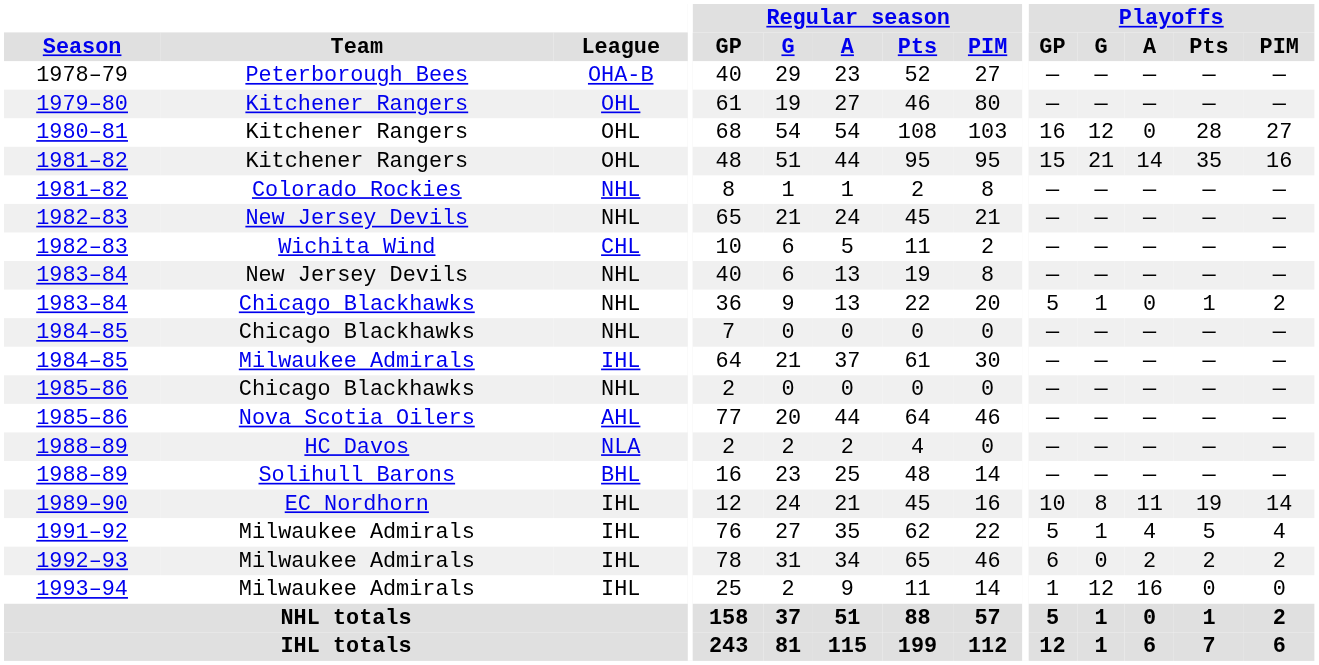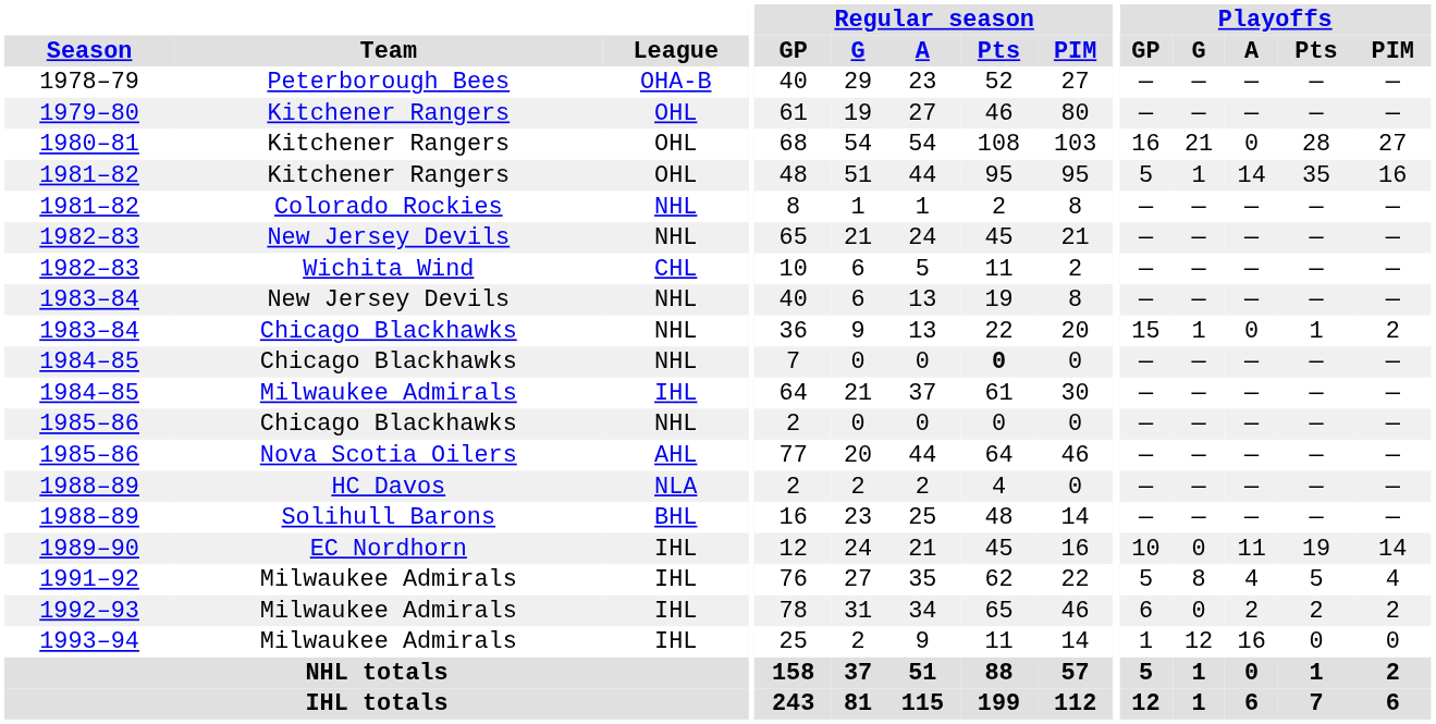 <table border="0" cellpadding="1" cellspacing="0" style="text-align:center; width:60em">
 <tr bgcolor="#e0e0e0">
 <th colspan="3" bgcolor="#ffffff"></th>
 <th rowspan="99" bgcolor="#ffffff"></th>
 <th colspan="5"><a href='#'>Regular season</a></th>
 <th rowspan="99" bgcolor="#ffffff"></th>
 <th colspan="5"><a href='#'>Playoffs</a></th>
 </tr>
 <tr bgcolor="#e0e0e0">
 <th><a href='#'>Season</a></th>
 <th>Team</th>
 <th>League</th>
 <th>GP</th>
 <th><a href='#'>G</a></th>
 <th><a href='#'>A</a></th>
 <th><a href='#'>Pts</a></th>
 <th><a href='#'>PIM</a></th>
 <th>GP</th>
 <th>G</th>
 <th>A</th>
 <th>Pts</th>
 <th>PIM</th>
 </tr>
 <tr>
 <td>1978–79</td>
 <td><a href='#'>Peterborough Bees</a></td>
 <td><a href='#'>OHA-B</a></td>
 <td>40</td>
 <td>29</td>
 <td>23</td>
 <td>52</td>
 <td>27</td>
 <td>—</td>
 <td>—</td>
 <td>—</td>
 <td>—</td>
 <td>—</td>
 </tr>
 <tr bgcolor="#f0f0f0">
 <td><a href='#'>1979–80</a></td>
 <td><a href='#'>Kitchener Rangers</a></td>
 <td><a href='#'>OHL</a></td>
 <td>61</td>
 <td>19</td>
 <td>27</td>
 <td>46</td>
 <td>80</td>
 <td>—</td>
 <td>—</td>
 <td>—</td>
 <td>—</td>
 <td>—</td>
 </tr>
 <tr>
 <td><a href='#'>1980–81</a></td>
 <td>Kitchener Rangers</td>
 <td>OHL</td>
 <td>68</td>
 <td>54</td>
 <td>54</td>
 <td>108</td>
 <td>103</td>
 <td>16</td>
-<td>12</td>
+<td>21</td>
 <td>0</td>
 <td>28</td>
 <td>27</td>
 </tr>
 <tr bgcolor="#f0f0f0">
 <td><a href='#'>1981–82</a></td>
 <td>Kitchener Rangers</td>
 <td>OHL</td>
 <td>48</td>
 <td>51</td>
 <td>44</td>
 <td>95</td>
 <td>95</td>
-<td>15</td>
-<td>21</td>
+<td>5</td>
+<td>1</td>
 <td>14</td>
 <td>35</td>
 <td>16</td>
 </tr>
 <tr>
 <td><a href='#'>1981–82</a></td>
 <td><a href='#'>Colorado Rockies</a></td>
 <td><a href='#'>NHL</a></td>
 <td>8</td>
 <td>1</td>
 <td>1</td>
 <td>2</td>
 <td>8</td>
 <td>—</td>
 <td>—</td>
 <td>—</td>
 <td>—</td>
 <td>—</td>
 </tr>
 <tr bgcolor="#f0f0f0">
 <td><a href='#'>1982–83</a></td>
 <td><a href='#'>New Jersey Devils</a></td>
 <td>NHL</td>
 <td>65</td>
 <td>21</td>
 <td>24</td>
 <td>45</td>
 <td>21</td>
 <td>—</td>
 <td>—</td>
 <td>—</td>
 <td>—</td>
 <td>—</td>
 </tr>
 <tr>
 <td><a href='#'>1982–83</a></td>
 <td><a href='#'>Wichita Wind</a></td>
 <td><a href='#'>CHL</a></td>
 <td>10</td>
 <td>6</td>
 <td>5</td>
 <td>11</td>
 <td>2</td>
 <td>—</td>
 <td>—</td>
 <td>—</td>
 <td>—</td>
 <td>—</td>
 </tr>
 <tr bgcolor="#f0f0f0">
 <td><a href='#'>1983–84</a></td>
 <td>New Jersey Devils</td>
 <td>NHL</td>
 <td>40</td>
 <td>6</td>
 <td>13</td>
 <td>19</td>
 <td>8</td>
 <td>—</td>
 <td>—</td>
 <td>—</td>
 <td>—</td>
 <td>—</td>
 </tr>
 <tr>
 <td><a href='#'>1983–84</a></td>
 <td><a href='#'>Chicago Blackhawks</a></td>
 <td>NHL</td>
 <td>36</td>
 <td>9</td>
 <td>13</td>
 <td>22</td>
 <td>20</td>
-<td>5</td>
+<td>15</td>
 <td>1</td>
 <td>0</td>
 <td>1</td>
 <td>2</td>
 </tr>
 <tr bgcolor="#f0f0f0">
 <td><a href='#'>1984–85</a></td>
 <td>Chicago Blackhawks</td>
 <td>NHL</td>
 <td>7</td>
 <td>0</td>
 <td>0</td>
-<td>0</td>
+<td><strong>0</strong></td>
 <td>0</td>
 <td>—</td>
 <td>—</td>
 <td>—</td>
 <td>—</td>
 <td>—</td>
 </tr>
 <tr>
 <td><a href='#'>1984–85</a></td>
 <td><a href='#'>Milwaukee Admirals</a></td>
 <td><a href='#'>IHL</a></td>
 <td>64</td>
 <td>21</td>
 <td>37</td>
 <td>61</td>
 <td>30</td>
 <td>—</td>
 <td>—</td>
 <td>—</td>
 <td>—</td>
 <td>—</td>
 </tr>
 <tr bgcolor="#f0f0f0">
 <td><a href='#'>1985–86</a></td>
 <td>Chicago Blackhawks</td>
 <td>NHL</td>
 <td>2</td>
 <td>0</td>
 <td>0</td>
 <td>0</td>
 <td>0</td>
 <td>—</td>
 <td>—</td>
 <td>—</td>
 <td>—</td>
 <td>—</td>
 </tr>
 <tr>
 <td><a href='#'>1985–86</a></td>
 <td><a href='#'>Nova Scotia Oilers</a></td>
 <td><a href='#'>AHL</a></td>
 <td>77</td>
 <td>20</td>
 <td>44</td>
 <td>64</td>
 <td>46</td>
 <td>—</td>
 <td>—</td>
 <td>—</td>
 <td>—</td>
 <td>—</td>
 </tr>
 <tr bgcolor="#f0f0f0">
 <td><a href='#'>1988–89</a></td>
 <td><a href='#'>HC Davos</a></td>
 <td><a href='#'>NLA</a></td>
 <td>2</td>
 <td>2</td>
 <td>2</td>
 <td>4</td>
 <td>0</td>
 <td>—</td>
 <td>—</td>
 <td>—</td>
 <td>—</td>
 <td>—</td>
 </tr>
 <tr>
 <td><a href='#'>1988–89</a></td>
 <td><a href='#'>Solihull Barons</a></td>
 <td><a href='#'>BHL</a></td>
 <td>16</td>
 <td>23</td>
 <td>25</td>
 <td>48</td>
 <td>14</td>
 <td>—</td>
 <td>—</td>
 <td>—</td>
 <td>—</td>
 <td>—</td>
 </tr>
 <tr bgcolor="#f0f0f0">
 <td><a href='#'>1989–90</a></td>
 <td><a href='#'>EC Nordhorn</a></td>
 <td>IHL</td>
 <td>12</td>
 <td>24</td>
 <td>21</td>
 <td>45</td>
 <td>16</td>
 <td>10</td>
-<td>8</td>
+<td>0</td>
 <td>11</td>
 <td>19</td>
 <td>14</td>
 </tr>
 <tr>
 <td><a href='#'>1991–92</a></td>
 <td>Milwaukee Admirals</td>
 <td>IHL</td>
 <td>76</td>
 <td>27</td>
 <td>35</td>
 <td>62</td>
 <td>22</td>
 <td>5</td>
-<td>1</td>
+<td>8</td>
 <td>4</td>
 <td>5</td>
 <td>4</td>
 </tr>
 <tr bgcolor="#f0f0f0">
 <td><a href='#'>1992–93</a></td>
 <td>Milwaukee Admirals</td>
 <td>IHL</td>
 <td>78</td>
 <td>31</td>
 <td>34</td>
 <td>65</td>
 <td>46</td>
 <td>6</td>
 <td>0</td>
 <td>2</td>
 <td>2</td>
 <td>2</td>
 </tr>
 <tr>
 <td><a href='#'>1993–94</a></td>
 <td>Milwaukee Admirals</td>
 <td>IHL</td>
 <td>25</td>
 <td>2</td>
 <td>9</td>
 <td>11</td>
 <td>14</td>
 <td>1</td>
 <td>12</td>
 <td>16</td>
 <td>0</td>
 <td>0</td>
 </tr>
 <tr>
 </tr>
 <tr ALIGN="center" bgcolor="#e0e0e0">
 <th colspan="3">NHL totals</th>
 <th ALIGN="center">158</th>
 <th ALIGN="center">37</th>
 <th ALIGN="center">51</th>
 <th ALIGN="center">88</th>
 <th ALIGN="center">57</th>
 <th ALIGN="center">5</th>
 <th ALIGN="center">1</th>
 <th ALIGN="center">0</th>
 <th ALIGN="center">1</th>
 <th ALIGN="center">2</th>
 </tr>
 <tr>
 </tr>
 <tr ALIGN="center" bgcolor="#e0e0e0">
 <th colspan="3">IHL totals</th>
 <th ALIGN="center">243</th>
 <th ALIGN="center">81</th>
 <th ALIGN="center">115</th>
 <th ALIGN="center">199</th>
 <th ALIGN="center">112</th>
 <th ALIGN="center">12</th>
 <th ALIGN="center">1</th>
 <th ALIGN="center">6</th>
 <th ALIGN="center">7</th>
 <th ALIGN="center">6</th>
 </tr>
 </table>
